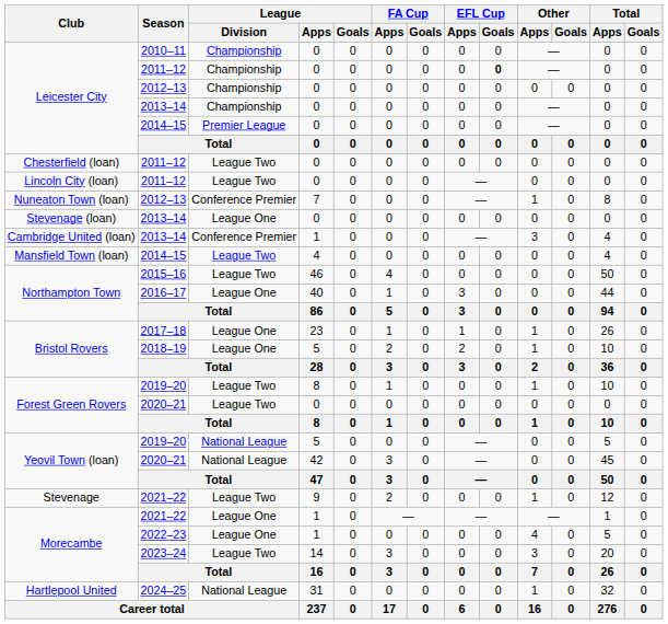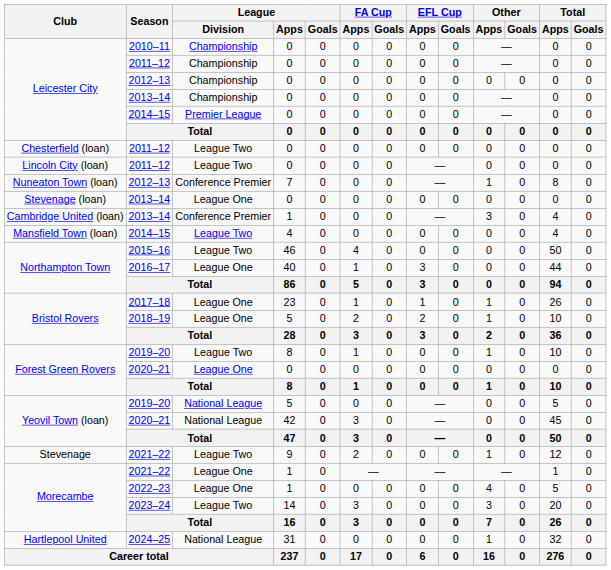 <table class=wikitable style=text-align:center>
 <tr>
 <th rowspan=2>Club</th>
 <th rowspan=2>Season</th>
 <th colspan=3>League</th>
 <th colspan=2><a href='#'>FA Cup</a></th>
 <th colspan=2><a href='#'>EFL Cup</a></th>
 <th colspan=2>Other</th>
 <th colspan=2>Total</th>
 </tr>
 <tr>
 <th>Division</th>
 <th>Apps</th>
 <th>Goals</th>
 <th>Apps</th>
 <th>Goals</th>
 <th>Apps</th>
 <th>Goals</th>
 <th>Apps</th>
 <th>Goals</th>
 <th>Apps</th>
 <th>Goals</th>
 </tr>
 <tr>
 <td rowspan=6><a href='#'>Leicester City</a></td>
 <td><a href='#'>2010–11</a></td>
 <td><a href='#'>Championship</a></td>
 <td>0</td>
 <td>0</td>
 <td>0</td>
 <td>0</td>
 <td>0</td>
 <td>0</td>
 <td colspan=2>—</td>
 <td>0</td>
 <td>0</td>
 </tr>
 <tr>
 <td><a href='#'>2011–12</a></td>
 <td>Championship</td>
 <td>0</td>
 <td>0</td>
 <td>0</td>
 <td>0</td>
 <td>0</td>
-<td><strong>0</strong></td>
+<td>0</td>
 <td colspan=2>—</td>
 <td>0</td>
 <td>0</td>
 </tr>
 <tr>
 <td><a href='#'>2012–13</a></td>
 <td>Championship</td>
 <td>0</td>
 <td>0</td>
 <td>0</td>
 <td>0</td>
 <td>0</td>
 <td>0</td>
 <td>0</td>
 <td>0</td>
 <td>0</td>
 <td>0</td>
 </tr>
 <tr>
 <td><a href='#'>2013–14</a></td>
 <td>Championship</td>
 <td>0</td>
 <td>0</td>
 <td>0</td>
 <td>0</td>
 <td>0</td>
 <td>0</td>
 <td colspan=2>—</td>
 <td>0</td>
 <td>0</td>
 </tr>
 <tr>
 <td><a href='#'>2014–15</a></td>
 <td><a href='#'>Premier League</a></td>
 <td>0</td>
 <td>0</td>
 <td>0</td>
 <td>0</td>
 <td>0</td>
 <td>0</td>
 <td colspan=2>—</td>
 <td>0</td>
 <td>0</td>
 </tr>
 <tr>
 <th colspan=2>Total</th>
 <th>0</th>
 <th>0</th>
 <th>0</th>
 <th>0</th>
 <th>0</th>
 <th>0</th>
 <th>0</th>
 <th>0</th>
 <th>0</th>
 <th>0</th>
 </tr>
 <tr>
 <td><a href='#'>Chesterfield</a> (loan)</td>
 <td><a href='#'>2011–12</a></td>
 <td>League Two</td>
 <td>0</td>
 <td>0</td>
 <td>0</td>
 <td>0</td>
 <td>0</td>
 <td>0</td>
 <td>0</td>
 <td>0</td>
 <td>0</td>
 <td>0</td>
 </tr>
 <tr>
 <td><a href='#'>Lincoln City</a> (loan)</td>
 <td><a href='#'>2011–12</a></td>
 <td>League Two</td>
 <td>0</td>
 <td>0</td>
 <td>0</td>
 <td>0</td>
 <td colspan=2>—</td>
 <td>0</td>
 <td>0</td>
 <td>0</td>
 <td>0</td>
 </tr>
 <tr>
 <td><a href='#'>Nuneaton Town</a> (loan)</td>
 <td><a href='#'>2012–13</a></td>
 <td>Conference Premier</td>
 <td>7</td>
 <td>0</td>
 <td>0</td>
 <td>0</td>
 <td colspan=2>—</td>
 <td>1</td>
 <td>0</td>
 <td>8</td>
 <td>0</td>
 </tr>
 <tr>
 <td><a href='#'>Stevenage</a> (loan)</td>
 <td><a href='#'>2013–14</a></td>
 <td>League One</td>
 <td>0</td>
 <td>0</td>
 <td>0</td>
 <td>0</td>
 <td>0</td>
 <td>0</td>
 <td>0</td>
 <td>0</td>
 <td>0</td>
 <td>0</td>
 </tr>
 <tr>
 <td><a href='#'>Cambridge United</a> (loan)</td>
 <td><a href='#'>2013–14</a></td>
 <td>Conference Premier</td>
 <td>1</td>
 <td>0</td>
 <td>0</td>
 <td>0</td>
 <td colspan=2>—</td>
 <td>3</td>
 <td>0</td>
 <td>4</td>
 <td>0</td>
 </tr>
 <tr>
 <td><a href='#'>Mansfield Town</a> (loan)</td>
 <td><a href='#'>2014–15</a></td>
 <td><a href='#'>League Two</a></td>
 <td>4</td>
 <td>0</td>
 <td>0</td>
 <td>0</td>
 <td>0</td>
 <td>0</td>
 <td>0</td>
 <td>0</td>
 <td>4</td>
 <td>0</td>
 </tr>
 <tr>
 <td rowspan=3><a href='#'>Northampton Town</a></td>
 <td><a href='#'>2015–16</a></td>
 <td>League Two</td>
 <td>46</td>
 <td>0</td>
 <td>4</td>
 <td>0</td>
 <td>0</td>
 <td>0</td>
 <td>0</td>
 <td>0</td>
 <td>50</td>
 <td>0</td>
 </tr>
 <tr>
 <td><a href='#'>2016–17</a></td>
 <td>League One</td>
 <td>40</td>
 <td>0</td>
 <td>1</td>
 <td>0</td>
 <td>3</td>
 <td>0</td>
 <td>0</td>
 <td>0</td>
 <td>44</td>
 <td>0</td>
 </tr>
 <tr>
 <th colspan=2>Total</th>
 <th>86</th>
 <th>0</th>
 <th>5</th>
 <th>0</th>
 <th>3</th>
 <th>0</th>
 <th>0</th>
 <th>0</th>
 <th>94</th>
 <th>0</th>
 </tr>
 <tr>
 <td rowspan=3><a href='#'>Bristol Rovers</a></td>
 <td><a href='#'>2017–18</a></td>
 <td>League One</td>
 <td>23</td>
 <td>0</td>
 <td>1</td>
 <td>0</td>
 <td>1</td>
 <td>0</td>
 <td>1</td>
 <td>0</td>
 <td>26</td>
 <td>0</td>
 </tr>
 <tr>
 <td><a href='#'>2018–19</a></td>
 <td>League One</td>
 <td>5</td>
 <td>0</td>
 <td>2</td>
 <td>0</td>
 <td>2</td>
 <td>0</td>
 <td>1</td>
 <td>0</td>
 <td>10</td>
 <td>0</td>
 </tr>
 <tr>
 <th colspan=2>Total</th>
 <th>28</th>
 <th>0</th>
 <th>3</th>
 <th>0</th>
 <th>3</th>
 <th>0</th>
 <th>2</th>
 <th>0</th>
 <th>36</th>
 <th>0</th>
 </tr>
 <tr>
 <td rowspan=3><a href='#'>Forest Green Rovers</a></td>
 <td><a href='#'>2019–20</a></td>
 <td>League Two</td>
 <td>8</td>
 <td>0</td>
 <td>1</td>
 <td>0</td>
 <td>0</td>
 <td>0</td>
 <td>1</td>
 <td>0</td>
 <td>10</td>
 <td>0</td>
 </tr>
 <tr>
 <td><a href='#'>2020–21</a></td>
-<td>League Two</td>
+<td><a href='#'>League One</a></td>
 <td>0</td>
 <td>0</td>
 <td>0</td>
 <td>0</td>
 <td>0</td>
 <td>0</td>
 <td>0</td>
 <td>0</td>
 <td>0</td>
 <td>0</td>
 </tr>
 <tr>
 <th colspan=2>Total</th>
 <th>8</th>
 <th>0</th>
 <th>1</th>
 <th>0</th>
 <th>0</th>
 <th>0</th>
 <th>1</th>
 <th>0</th>
 <th>10</th>
 <th>0</th>
 </tr>
 <tr>
 <td rowspan=3><a href='#'>Yeovil Town</a> (loan)</td>
 <td><a href='#'>2019–20</a></td>
 <td><a href='#'>National League</a></td>
 <td>5</td>
 <td>0</td>
 <td>0</td>
 <td>0</td>
 <td colspan=2>—</td>
 <td>0</td>
 <td>0</td>
 <td>5</td>
 <td>0</td>
 </tr>
 <tr>
 <td><a href='#'>2020–21</a></td>
 <td>National League</td>
 <td>42</td>
 <td>0</td>
 <td>3</td>
 <td>0</td>
 <td colspan=2>—</td>
 <td>0</td>
 <td>0</td>
 <td>45</td>
 <td>0</td>
 </tr>
 <tr>
 <th colspan=2>Total</th>
 <th>47</th>
 <th>0</th>
 <th>3</th>
 <th>0</th>
 <th colspan=2>—</th>
 <th>0</th>
 <th>0</th>
 <th>50</th>
 <th>0</th>
 </tr>
 <tr>
 <td>Stevenage</td>
 <td><a href='#'>2021–22</a></td>
 <td>League Two</td>
 <td>9</td>
 <td>0</td>
 <td>2</td>
 <td>0</td>
 <td>0</td>
 <td>0</td>
 <td>1</td>
 <td>0</td>
 <td>12</td>
 <td>0</td>
 </tr>
 <tr>
 <td rowspan=4><a href='#'>Morecambe</a></td>
 <td><a href='#'>2021–22</a></td>
 <td>League One</td>
 <td>1</td>
 <td>0</td>
 <td colspan=2>—</td>
 <td colspan=2>—</td>
 <td colspan=2>—</td>
 <td>1</td>
 <td>0</td>
 </tr>
 <tr>
 <td><a href='#'>2022–23</a></td>
 <td>League One</td>
 <td>1</td>
 <td>0</td>
 <td>0</td>
 <td>0</td>
 <td>0</td>
 <td>0</td>
 <td>4</td>
 <td>0</td>
 <td>5</td>
 <td>0</td>
 </tr>
 <tr>
 <td><a href='#'>2023–24</a></td>
 <td>League Two</td>
 <td>14</td>
 <td>0</td>
 <td>3</td>
 <td>0</td>
 <td>0</td>
 <td>0</td>
 <td>3</td>
 <td>0</td>
 <td>20</td>
 <td>0</td>
 </tr>
 <tr>
 <th colspan=2>Total</th>
 <th>16</th>
 <th>0</th>
 <th>3</th>
 <th>0</th>
 <th>0</th>
 <th>0</th>
 <th>7</th>
 <th>0</th>
 <th>26</th>
 <th>0</th>
 </tr>
 <tr>
 <td><a href='#'>Hartlepool United</a></td>
 <td><a href='#'>2024–25</a></td>
 <td>National League</td>
 <td>31</td>
 <td>0</td>
 <td>0</td>
 <td>0</td>
 <td>0</td>
 <td>0</td>
 <td>1</td>
 <td>0</td>
 <td>32</td>
 <td>0</td>
 </tr>
 <tr>
 <th colspan=3>Career total</th>
 <th>237</th>
 <th>0</th>
 <th>17</th>
 <th>0</th>
 <th>6</th>
 <th>0</th>
 <th>16</th>
 <th>0</th>
 <th>276</th>
 <th>0</th>
 </tr>
 </table>
